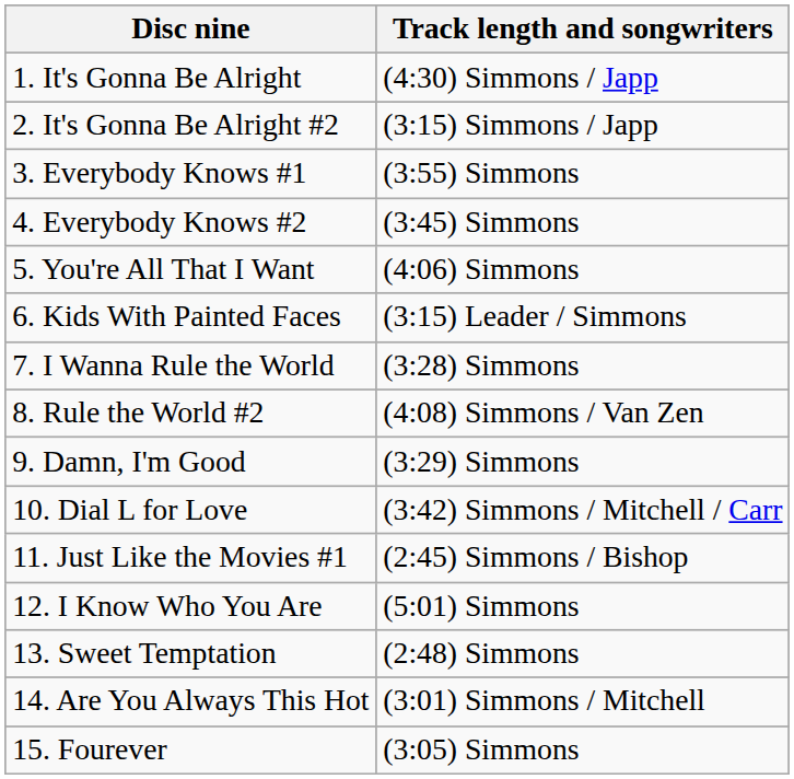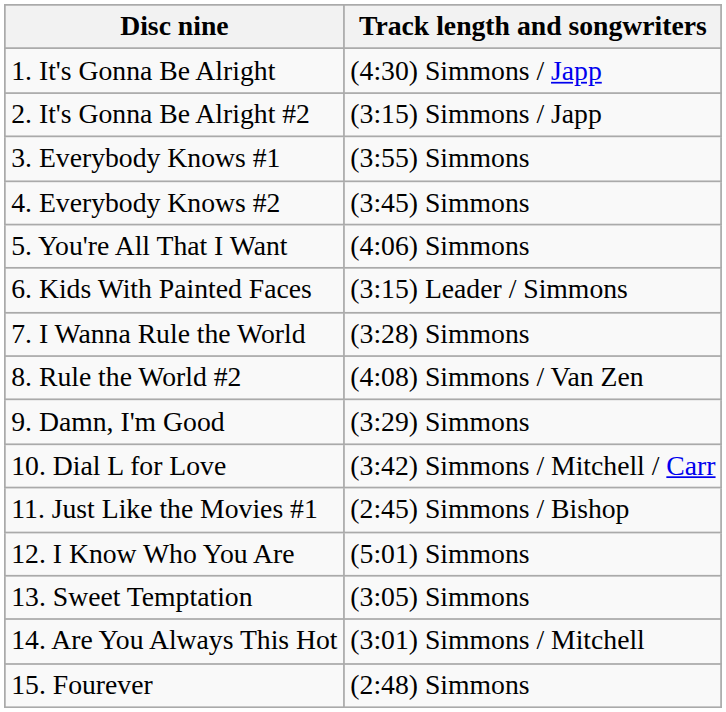 <table class="wikitable">
 <tr>
 <th>Disc nine</th>
 <th>Track length and songwriters</th>
 </tr>
 <tr>
 <td>1. It's Gonna Be Alright</td>
 <td>(4:30) Simmons / <a href='#'>Japp</a></td>
 </tr>
 <tr>
 <td>2. It's Gonna Be Alright #2</td>
 <td>(3:15) Simmons / Japp</td>
 </tr>
 <tr>
 <td>3. Everybody Knows #1</td>
 <td>(3:55) Simmons</td>
 </tr>
 <tr>
 <td>4. Everybody Knows #2</td>
 <td>(3:45) Simmons</td>
 </tr>
 <tr>
 <td>5. You're All That I Want</td>
 <td>(4:06) Simmons</td>
 </tr>
 <tr>
 <td>6. Kids With Painted Faces</td>
 <td>(3:15)  Leader / Simmons</td>
 </tr>
 <tr>
 <td>7. I Wanna Rule the World</td>
 <td>(3:28) Simmons</td>
 </tr>
 <tr>
 <td>8. Rule the World #2</td>
 <td>(4:08) Simmons / Van Zen</td>
 </tr>
 <tr>
 <td>9. Damn, I'm Good</td>
 <td>(3:29) Simmons</td>
 </tr>
 <tr>
 <td>10. Dial L for Love</td>
 <td>(3:42) Simmons / Mitchell / <a href='#'>Carr</a></td>
 </tr>
 <tr>
 <td>11. Just Like the Movies #1</td>
 <td>(2:45) Simmons / Bishop</td>
 </tr>
 <tr>
 <td>12. I Know Who You Are</td>
 <td>(5:01) Simmons</td>
 </tr>
 <tr>
 <td>13. Sweet Temptation</td>
-<td>(2:48) Simmons</td>
+<td>(3:05) Simmons</td>
 </tr>
 <tr>
 <td>14. Are You Always This Hot</td>
 <td>(3:01) Simmons / Mitchell</td>
 </tr>
 <tr>
 <td>15. Fourever</td>
-<td>(3:05) Simmons</td>
+<td>(2:48) Simmons</td>
 </tr>
 </table>
